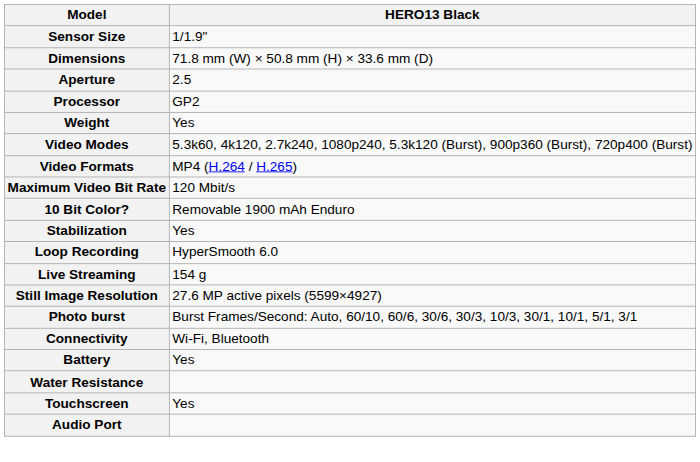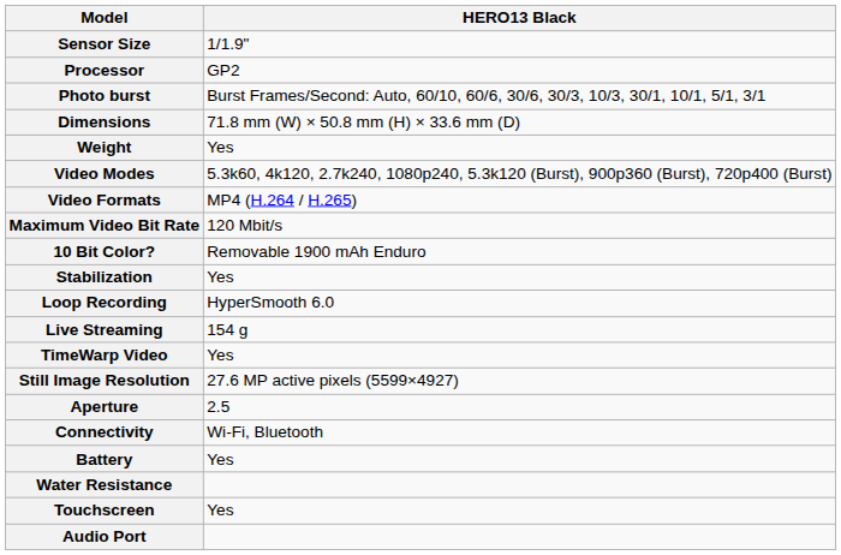 <table class="wikitable">
 <tr>
 <th>Model</th>
 <th>HERO13 Black</th>
 </tr>
 <tr>
 <th>Sensor Size</th>
 <td>1/1.9"</td>
 </tr>
 <tr>
+<th>Processor</th>
+<td>GP2</td>
+</tr>
+<tr>
+<th>Photo burst</th>
+<td>Burst Frames/Second: Auto, 60/10, 60/6, 30/6, 30/3, 10/3, 30/1, 10/1, 5/1, 3/1</td>
+</tr>
+<tr>
 <th>Dimensions</th>
 <td>71.8 mm (W) × 50.8 mm (H) × 33.6 mm (D)</td>
-</tr>
-<tr>
-<th>Aperture</th>
-<td>2.5</td>
-</tr>
-<tr>
-<th>Processor</th>
-<td>GP2</td>
 </tr>
 <tr>
 <th>Weight</th>
 <td>Yes</td>
 </tr>
 <tr>
 <th>Video Modes</th>
 <td>5.3k60, 4k120, 2.7k240, 1080p240, 5.3k120 (Burst), 900p360 (Burst), 720p400 (Burst)</td>
 </tr>
 <tr>
 <th>Video Formats</th>
 <td>MP4 (<a href='#'>H.264</a> / <a href='#'>H.265</a>)</td>
 </tr>
 <tr>
 <th>Maximum Video Bit Rate</th>
 <td>120 Mbit/s</td>
 </tr>
 <tr>
 <th>10 Bit Color?</th>
 <td>Removable 1900 mAh Enduro</td>
 </tr>
 <tr>
 <th>Stabilization</th>
 <td>Yes</td>
 </tr>
 <tr>
 <th>Loop Recording</th>
 <td>HyperSmooth 6.0</td>
 </tr>
 <tr>
 <th>Live Streaming</th>
 <td>154 g</td>
 </tr>
 <tr>
+<th>TimeWarp Video</th>
+<td>Yes</td>
+</tr>
+<tr>
 <th>Still Image Resolution</th>
 <td>27.6 MP active pixels (5599×4927)</td>
 </tr>
 <tr>
-<th>Photo burst</th>
-<td>Burst Frames/Second: Auto, 60/10, 60/6, 30/6, 30/3, 10/3, 30/1, 10/1, 5/1, 3/1</td>
+<th>Aperture</th>
+<td>2.5</td>
 </tr>
 <tr>
 <th>Connectivity</th>
 <td>Wi-Fi, Bluetooth</td>
 </tr>
 <tr>
 <th>Battery</th>
 <td>Yes</td>
 </tr>
 <tr>
 <th>Water Resistance</th>
 <td></td>
 </tr>
 <tr>
 <th>Touchscreen</th>
 <td>Yes</td>
 </tr>
 <tr>
 <th>Audio Port</th>
 <td></td>
 </tr>
 </table>
